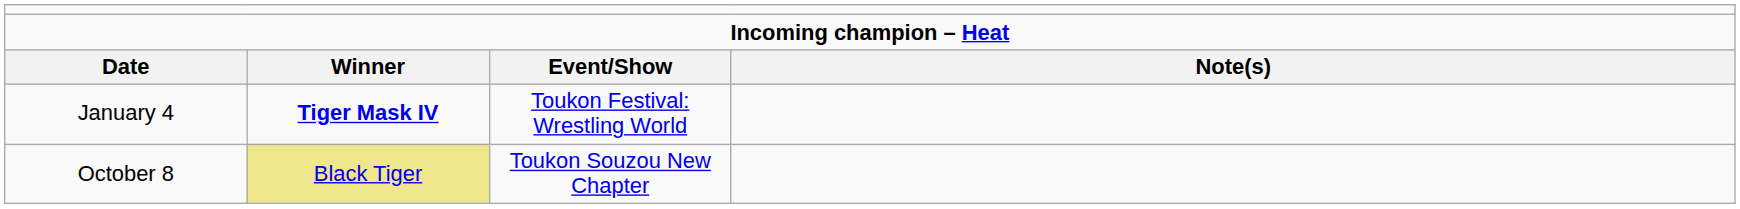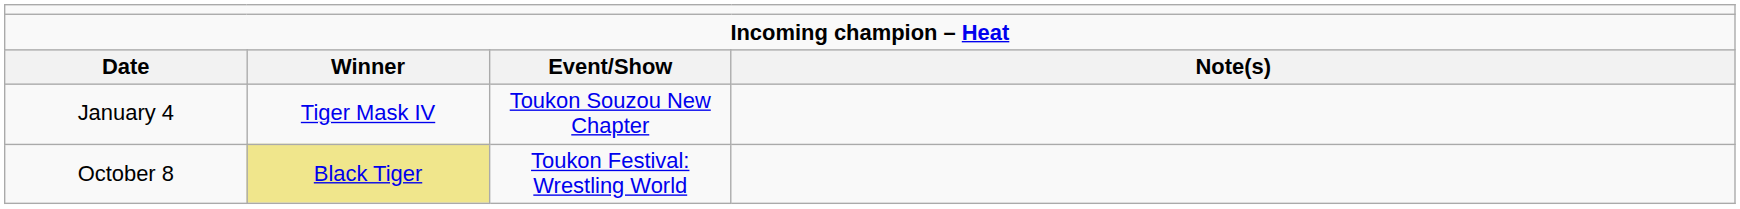 <table class="wikitable" style="text-align:center; width:100%;">
 <tr>
 <td colspan="5"></td>
 </tr>
 <tr>
 <td colspan="5"><strong>Incoming champion – <a href='#'>Heat</a></strong></td>
 </tr>
 <tr>
 <th width=14%>Date</th>
 <th width=14%>Winner</th>
 <th width=14%>Event/Show</th>
 <th width=58%>Note(s)</th>
 </tr>
 <tr>
 <td>January 4</td>
-<td><strong><a href='#'>Tiger Mask IV</a></strong></td>
-<td><a href='#'>Toukon Festival: Wrestling World</a></td>
+<td><a href='#'>Tiger Mask IV</a></td>
+<td><a href='#'>Toukon Souzou New Chapter</a></td>
 <td align="left"></td>
 </tr>
 <tr>
 <td>October 8</td>
 <td style="background: khaki;"><a href='#'>Black Tiger</a></td>
-<td><a href='#'>Toukon Souzou New Chapter</a></td>
+<td><a href='#'>Toukon Festival: Wrestling World</a></td>
 <td align="left"></td>
 </tr>
 </table>
